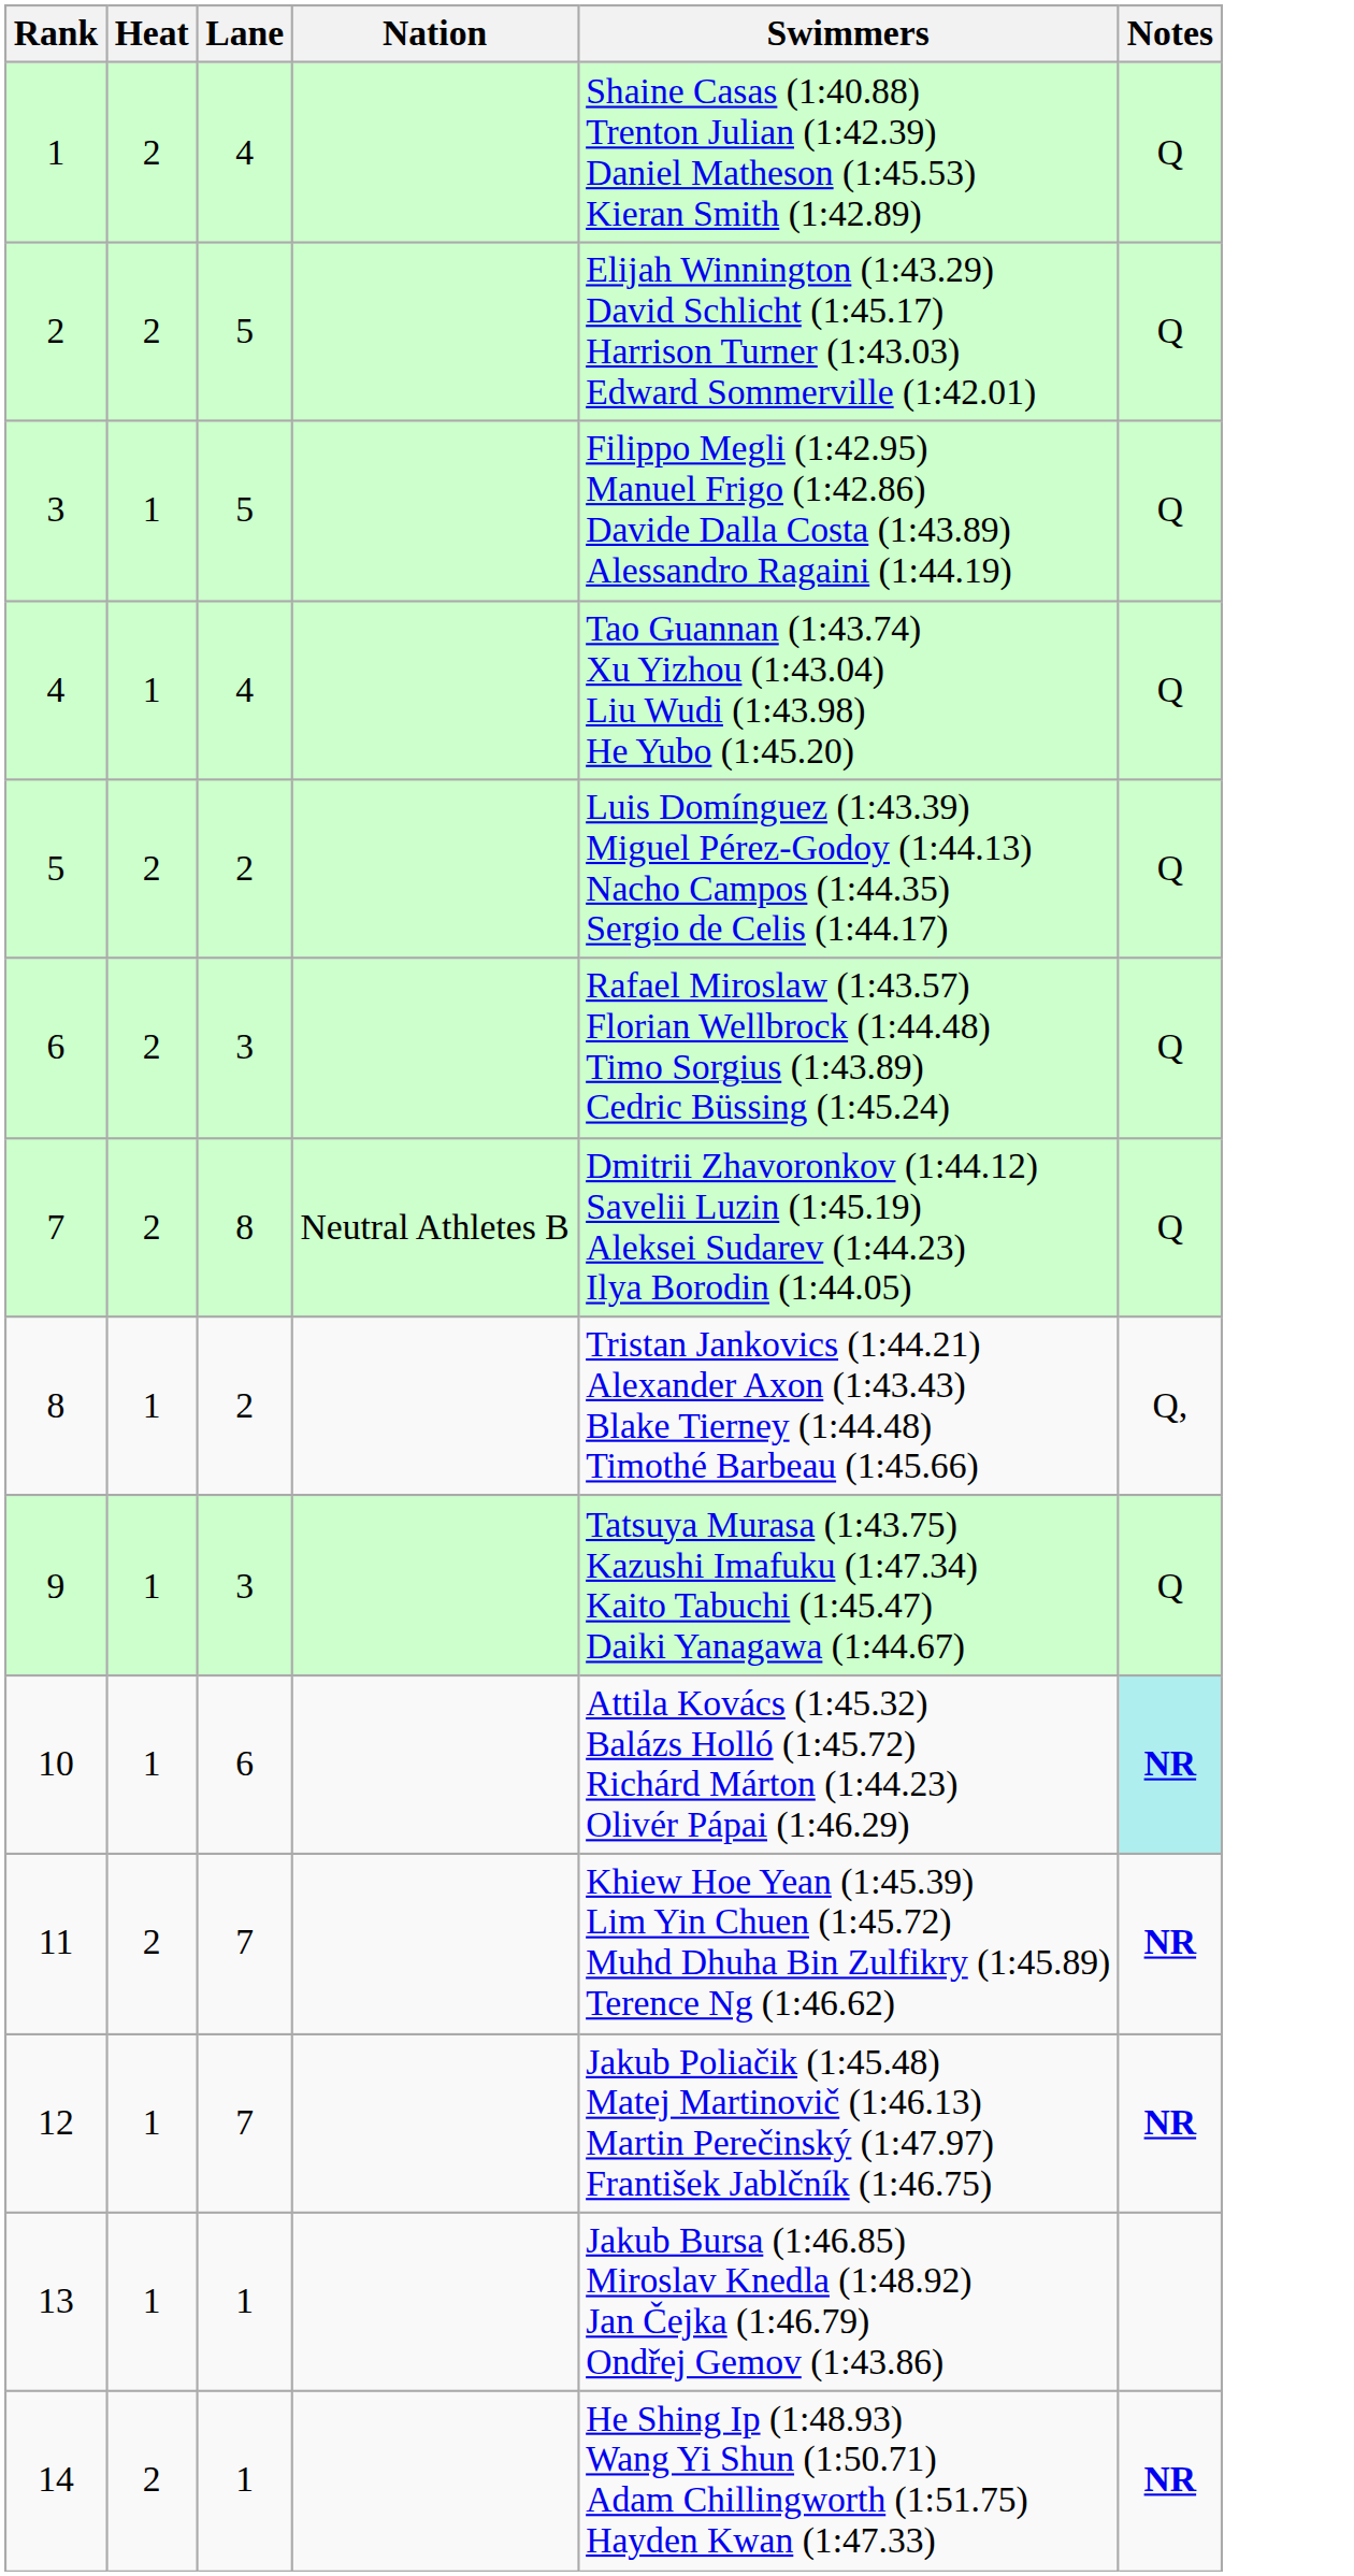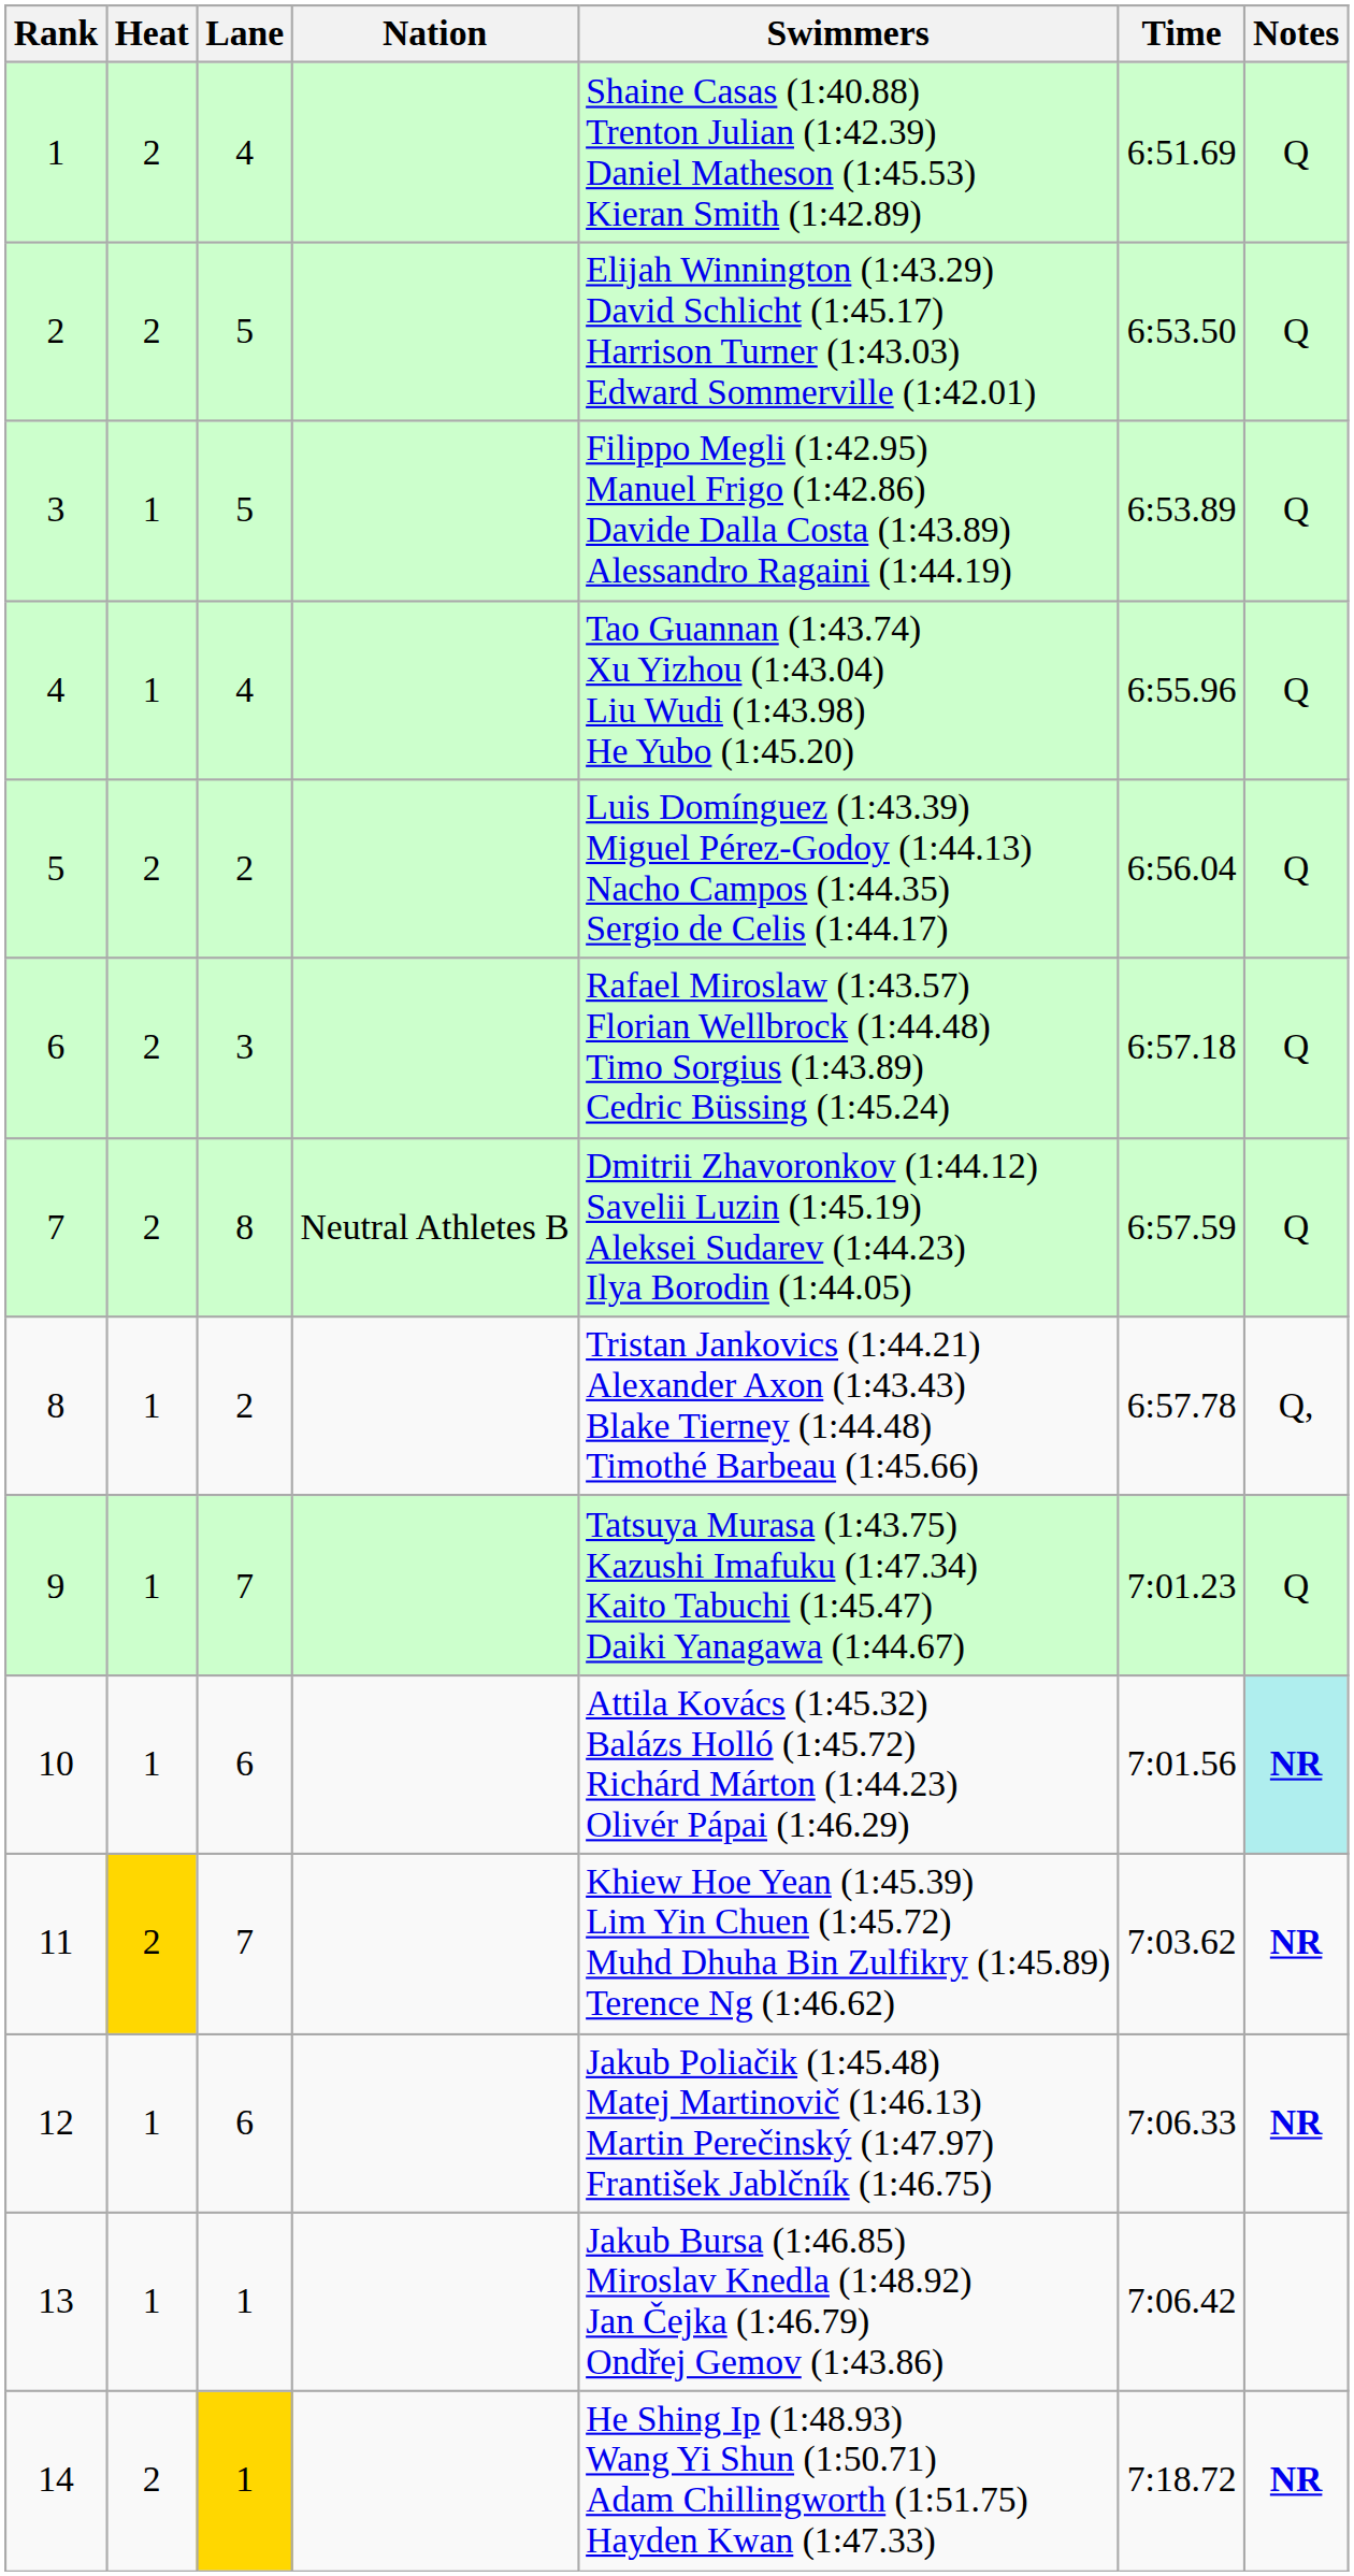 <table class="wikitable sortable" style="text-align:center">
 <tr>
 <th>Rank</th>
 <th>Heat</th>
 <th>Lane</th>
 <th>Nation</th>
 <th>Swimmers</th>
+<th>Time</th>
 <th>Notes</th>
 </tr>
 <tr bgcolor=ccffcc>
 <td>1</td>
 <td>2</td>
 <td>4</td>
 <td align=left></td>
 <td align=left><a href='#'>Shaine Casas</a> (1:40.88)<br><a href='#'>Trenton Julian</a> (1:42.39)<br><a href='#'>Daniel Matheson</a> (1:45.53)<br><a href='#'>Kieran Smith</a> (1:42.89)</td>
+<td>6:51.69</td>
 <td>Q</td>
 </tr>
 <tr bgcolor=ccffcc>
 <td>2</td>
 <td>2</td>
 <td>5</td>
 <td align=left></td>
 <td align=left><a href='#'>Elijah Winnington</a> (1:43.29)<br><a href='#'>David Schlicht</a> (1:45.17)<br><a href='#'>Harrison Turner</a> (1:43.03)<br><a href='#'>Edward Sommerville</a> (1:42.01)</td>
+<td>6:53.50</td>
 <td>Q</td>
 </tr>
 <tr bgcolor=ccffcc>
 <td>3</td>
 <td>1</td>
 <td>5</td>
 <td align=left></td>
 <td align=left><a href='#'>Filippo Megli</a> (1:42.95)<br><a href='#'>Manuel Frigo</a> (1:42.86)<br><a href='#'>Davide Dalla Costa</a> (1:43.89)<br><a href='#'>Alessandro Ragaini</a> (1:44.19)</td>
+<td>6:53.89</td>
 <td>Q</td>
 </tr>
 <tr bgcolor=ccffcc>
 <td>4</td>
 <td>1</td>
 <td>4</td>
 <td align=left></td>
 <td align=left><a href='#'>Tao Guannan</a> (1:43.74)<br><a href='#'>Xu Yizhou</a> (1:43.04)<br><a href='#'>Liu Wudi</a> (1:43.98)<br><a href='#'>He Yubo</a> (1:45.20)</td>
+<td>6:55.96</td>
 <td>Q</td>
 </tr>
 <tr bgcolor=ccffcc>
 <td>5</td>
 <td>2</td>
 <td>2</td>
 <td align=left></td>
 <td align=left><a href='#'>Luis Domínguez</a> (1:43.39)<br><a href='#'>Miguel Pérez-Godoy</a> (1:44.13)<br><a href='#'>Nacho Campos</a> (1:44.35)<br><a href='#'>Sergio de Celis</a> (1:44.17)</td>
+<td>6:56.04</td>
 <td>Q</td>
 </tr>
 <tr bgcolor=ccffcc>
 <td>6</td>
 <td>2</td>
 <td>3</td>
 <td align=left></td>
 <td align=left><a href='#'>Rafael Miroslaw</a> (1:43.57)<br><a href='#'>Florian Wellbrock</a> (1:44.48)<br><a href='#'>Timo Sorgius</a> (1:43.89)<br><a href='#'>Cedric Büssing</a> (1:45.24)</td>
+<td>6:57.18</td>
 <td>Q</td>
 </tr>
 <tr bgcolor=ccffcc>
 <td>7</td>
 <td>2</td>
 <td>8</td>
 <td align=left> Neutral Athletes B</td>
 <td align=left><a href='#'>Dmitrii Zhavoronkov</a> (1:44.12)<br><a href='#'>Savelii Luzin</a> (1:45.19)<br><a href='#'>Aleksei Sudarev</a> (1:44.23)<br><a href='#'>Ilya Borodin</a> (1:44.05)</td>
+<td>6:57.59</td>
 <td>Q</td>
 </tr>
 <tr>
 <td>8</td>
 <td>1</td>
 <td>2</td>
 <td align=left></td>
 <td align=left><a href='#'>Tristan Jankovics</a> (1:44.21)<br><a href='#'>Alexander Axon</a> (1:43.43)<br><a href='#'>Blake Tierney</a> (1:44.48)<br><a href='#'>Timothé Barbeau</a> (1:45.66)</td>
+<td>6:57.78</td>
 <td>Q, </td>
 </tr>
 <tr bgcolor=ccffcc>
 <td>9</td>
 <td>1</td>
-<td>3</td>
+<td>7</td>
 <td align=left></td>
 <td align=left><a href='#'>Tatsuya Murasa</a> (1:43.75)<br><a href='#'>Kazushi Imafuku</a> (1:47.34)<br><a href='#'>Kaito Tabuchi</a> (1:45.47)<br><a href='#'>Daiki Yanagawa</a> (1:44.67)</td>
+<td>7:01.23</td>
 <td>Q</td>
 </tr>
 <tr>
 <td>10</td>
 <td>1</td>
 <td>6</td>
 <td align=left></td>
 <td align=left><a href='#'>Attila Kovács</a> (1:45.32)<br><a href='#'>Balázs Holló</a> (1:45.72)<br><a href='#'>Richárd Márton</a> (1:44.23)<br><a href='#'>Olivér Pápai</a> (1:46.29)</td>
+<td>7:01.56</td>
 <td style="background: paleturquoise;"><strong><a href='#'>NR</a></strong></td>
 </tr>
 <tr>
 <td>11</td>
-<td>2</td>
+<td style="background: gold;">2</td>
 <td>7</td>
 <td align=left></td>
 <td align=left><a href='#'>Khiew Hoe Yean</a> (1:45.39)<br><a href='#'>Lim Yin Chuen</a> (1:45.72)<br><a href='#'>Muhd Dhuha Bin Zulfikry</a> (1:45.89)<br><a href='#'>Terence Ng</a> (1:46.62)</td>
+<td>7:03.62</td>
 <td><strong><a href='#'>NR</a></strong></td>
 </tr>
 <tr>
 <td>12</td>
 <td>1</td>
-<td>7</td>
+<td>6</td>
 <td align=left></td>
 <td align=left><a href='#'>Jakub Poliačik</a> (1:45.48)<br><a href='#'>Matej Martinovič</a> (1:46.13)<br><a href='#'>Martin Perečinský</a> (1:47.97)<br><a href='#'>František Jablčník</a> (1:46.75)</td>
+<td>7:06.33</td>
 <td><strong><a href='#'>NR</a></strong></td>
 </tr>
 <tr>
 <td>13</td>
 <td>1</td>
 <td>1</td>
 <td align=left></td>
 <td align=left><a href='#'>Jakub Bursa</a> (1:46.85)<br><a href='#'>Miroslav Knedla</a> (1:48.92)<br><a href='#'>Jan Čejka</a> (1:46.79)<br><a href='#'>Ondřej Gemov</a> (1:43.86)</td>
+<td>7:06.42</td>
 <td></td>
 </tr>
 <tr>
 <td>14</td>
 <td>2</td>
-<td>1</td>
+<td style="background: gold;">1</td>
 <td align=left></td>
 <td align=left><a href='#'>He Shing Ip</a> (1:48.93)<br><a href='#'>Wang Yi Shun</a> (1:50.71)<br><a href='#'>Adam Chillingworth</a> (1:51.75)<br><a href='#'>Hayden Kwan</a> (1:47.33)</td>
+<td>7:18.72</td>
 <td><strong><a href='#'>NR</a></strong></td>
 </tr>
 </table>
